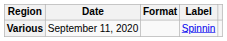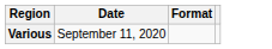 <table class="wikitable plainrowheaders">
 <tr>
 <th>Region</th>
 <th>Date</th>
 <th>Format</th>
-<th>Label</th>
 <th></th>
 </tr>
 <tr>
 <th scope="row">Various</th>
 <td>September 11, 2020</td>
 <td></td>
-<td><a href='#'>Spinnin</a></td>
 <td></td>
 </tr>
 </table>
